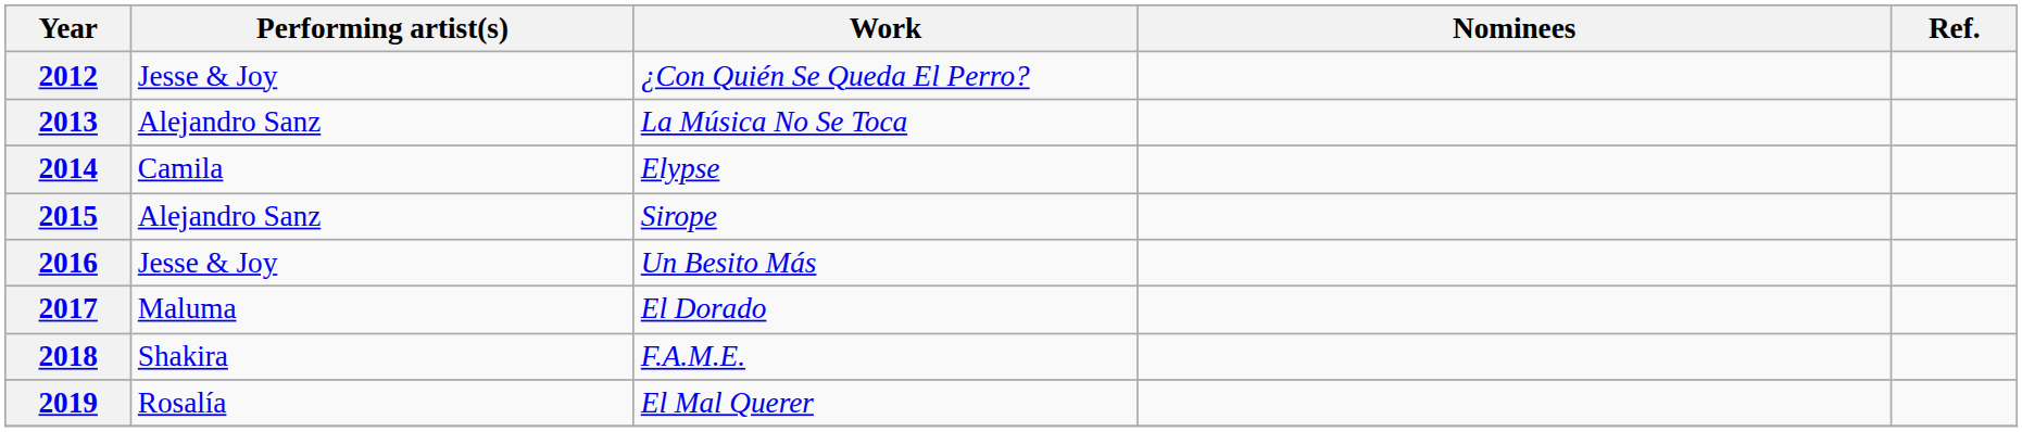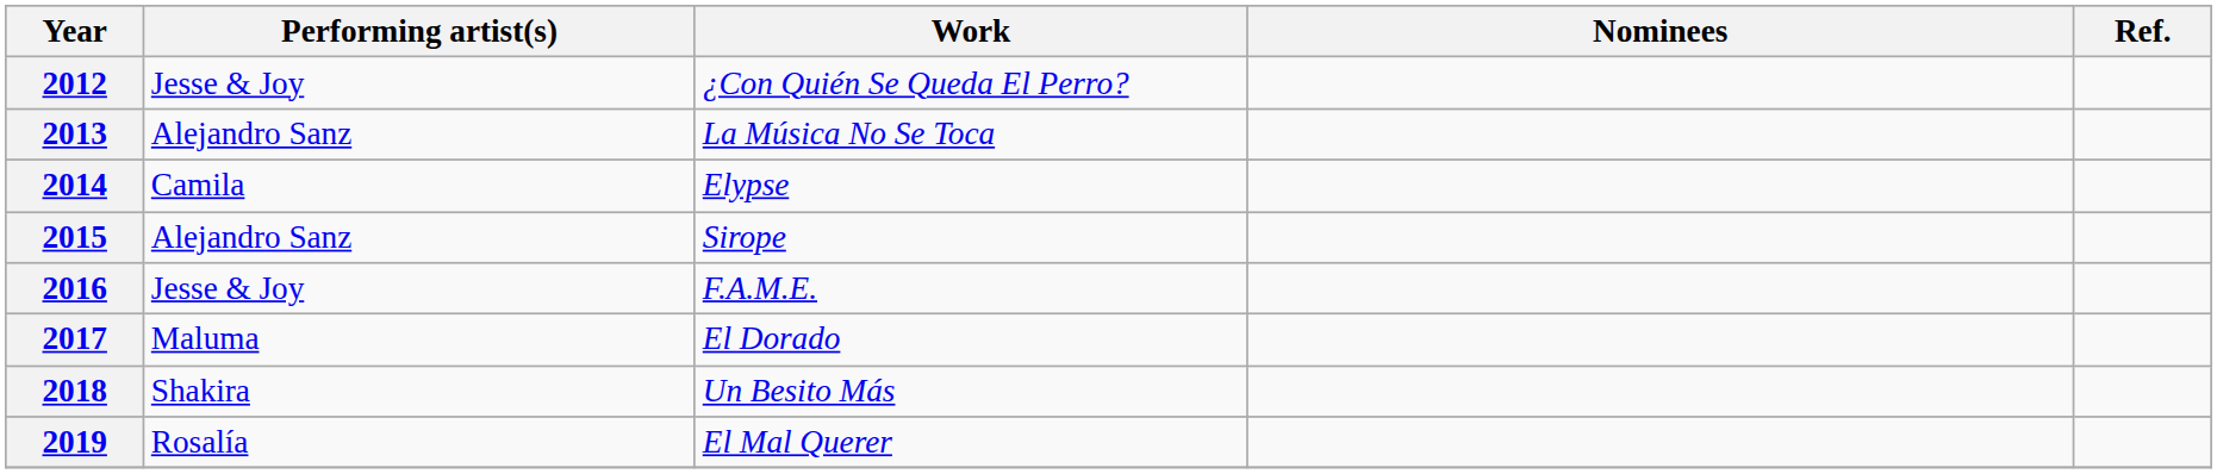 <table class="wikitable plainrowheaders sortable">
 <tr>
 <th scope="col" width="5%">Year</th>
 <th scope="col" width="20%">Performing artist(s)</th>
 <th scope="col" width="20%">Work</th>
 <th scope="col" class="unsortable" width="30%">Nominees</th>
 <th scope="col" class="unsortable" width="5%">Ref.</th>
 </tr>
 <tr>
 <th style="text-align:center;"><a href='#'><strong>2012</strong></a></th>
 <td scope="row"><a href='#'>Jesse & Joy</a></td>
 <td scope="row"><em><a href='#'>¿Con Quién Se Queda El Perro?</a></em></td>
 <td></td>
 <td style="text-align:center;"></td>
 </tr>
 <tr>
 <th style="text-align:center;" scope="row"><a href='#'><strong>2013</strong></a></th>
 <td><a href='#'>Alejandro Sanz</a></td>
 <td><em><a href='#'>La Música No Se Toca</a></em></td>
 <td></td>
 <td style="text-align:center;" scope="row"></td>
 </tr>
 <tr>
 <th style="text-align:center;" scope="row"><a href='#'><strong>2014</strong></a></th>
 <td><a href='#'>Camila</a></td>
 <td><em><a href='#'>Elypse</a></em></td>
 <td></td>
 <td style="text-align:center;"></td>
 </tr>
 <tr>
 <th style="text-align:center;" scope="row"><a href='#'><strong>2015</strong></a></th>
 <td><a href='#'>Alejandro Sanz</a></td>
 <td><em><a href='#'>Sirope</a></em></td>
 <td></td>
 <td style="text-align:center;"></td>
 </tr>
 <tr>
 <th style="text-align:center;" scope="row"><a href='#'><strong>2016</strong></a></th>
 <td><a href='#'>Jesse & Joy</a></td>
-<td><em><a href='#'>Un Besito Más</a></em></td>
+<td><em><a href='#'>F.A.M.E.</a></em></td>
 <td></td>
 <td style="text-align:center;"></td>
 </tr>
 <tr>
 <th style="text-align:center;" scope="row"><a href='#'><strong>2017</strong></a></th>
 <td><a href='#'>Maluma</a></td>
 <td><em><a href='#'>El Dorado</a></em></td>
 <td></td>
 <td style="text-align:center;"></td>
 </tr>
 <tr>
 <th style="text-align:center;" scope="row"><a href='#'><strong>2018</strong></a></th>
 <td><a href='#'>Shakira</a></td>
-<td><em><a href='#'>F.A.M.E.</a></em></td>
+<td><em><a href='#'>Un Besito Más</a></em></td>
 <td></td>
 <td style="text-align:center;"></td>
 </tr>
 <tr>
 <th style="text-align:center;" scope="row"><a href='#'><strong>2019</strong></a></th>
 <td><a href='#'>Rosalía</a></td>
 <td><em><a href='#'>El Mal Querer</a></em></td>
 <td></td>
 <td></td>
 </tr>
 <tr>
 </tr>
 </table>
